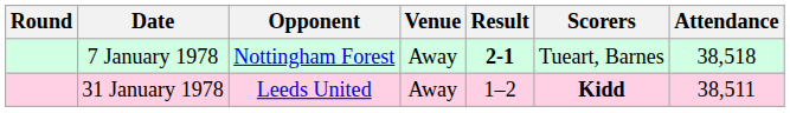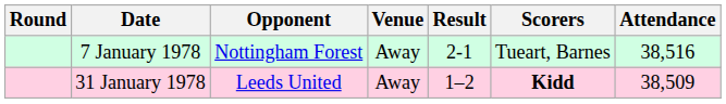 <table class="wikitable sortable" style="text-align:center;">
 <tr>
 <th>Round</th>
 <th>Date</th>
 <th>Opponent</th>
 <th>Venue</th>
 <th>Result</th>
 <th class=unsortable>Scorers</th>
 <th>Attendance</th>
 </tr>
 <tr style="background-color: #d0ffe3;">
 <td></td>
 <td>7 January 1978</td>
 <td><a href='#'>Nottingham Forest</a></td>
 <td>Away</td>
-<td><strong>2-1</strong></td>
+<td>2-1</td>
 <td>Tueart, Barnes</td>
-<td>38,518</td>
+<td>38,516</td>
 </tr>
 <tr style="background-color: #ffd0e3;">
 <td></td>
 <td>31 January 1978</td>
 <td><a href='#'>Leeds United</a></td>
 <td>Away</td>
 <td>1–2</td>
 <td><strong>Kidd</strong></td>
-<td>38,511</td>
+<td>38,509</td>
 </tr>
 </table>
